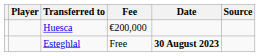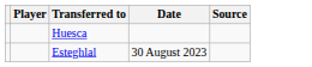 <table class="wikitable plainrowheaders sortable">
 <tr>
 <th></th>
 <th scope="col">Player</th>
 <th>Transferred to</th>
-<th style="width: 65px;">Fee</th>
 <th scope="col">Date</th>
 <th scope="col">Source</th>
 </tr>
 <tr>
 <td align="center"></td>
 <td></td>
 <td> <a href='#'>Huesca</a></td>
-<td>€200,000</td>
 <td></td>
 <td></td>
 </tr>
 <tr>
 <td align="center"></td>
 <td></td>
 <td> <a href='#'>Esteghlal</a></td>
-<td>Free</td>
-<td><strong>30 August 2023</strong></td>
+<td>30 August 2023</td>
 <td></td>
 </tr>
 </table>
